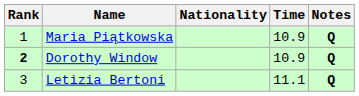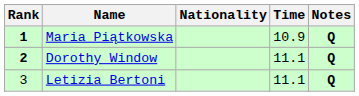 <table class="wikitable sortable" style="text-align:center">
 <tr>
 <th>Rank</th>
 <th>Name</th>
 <th>Nationality</th>
 <th>Time</th>
 <th>Notes</th>
 </tr>
 <tr bgcolor=ccffcc>
-<td>1</td>
+<td><strong>1</strong></td>
 <td align=left><a href='#'>Maria Piątkowska</a></td>
 <td align=left></td>
 <td>10.9</td>
 <td><strong>Q</strong></td>
 </tr>
 <tr bgcolor=ccffcc>
 <td><strong>2</strong></td>
 <td align=left><a href='#'>Dorothy Window</a></td>
 <td align=left></td>
-<td>10.9</td>
+<td>11.1</td>
 <td><strong>Q</strong></td>
 </tr>
 <tr bgcolor=ccffcc>
 <td>3</td>
 <td align=left><a href='#'>Letizia Bertoni</a></td>
 <td align=left></td>
 <td>11.1</td>
 <td><strong>Q</strong></td>
 </tr>
 </table>
